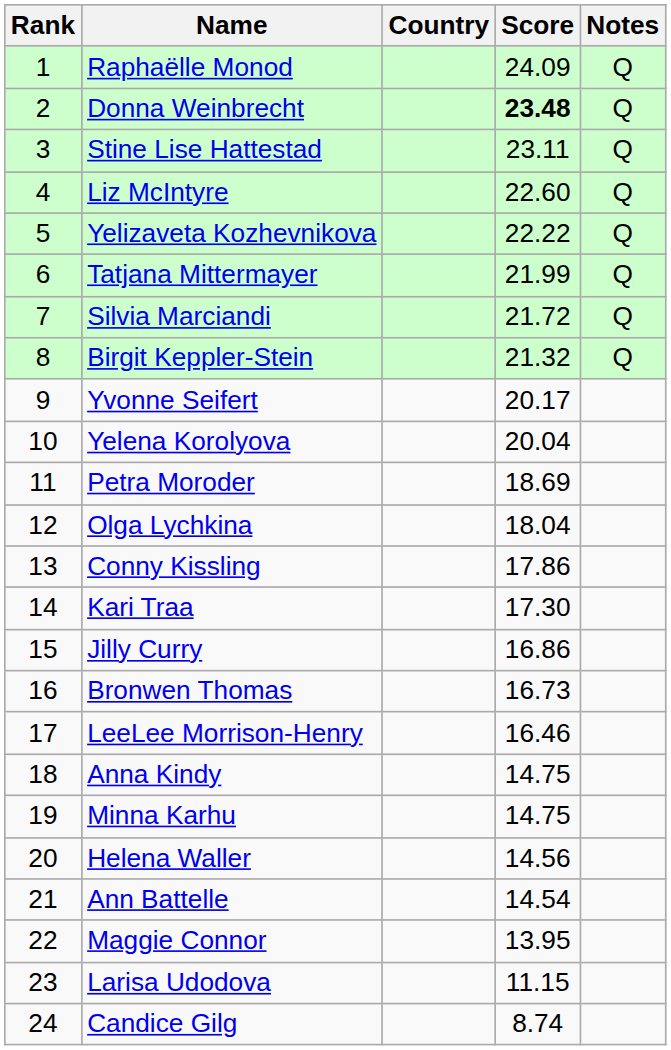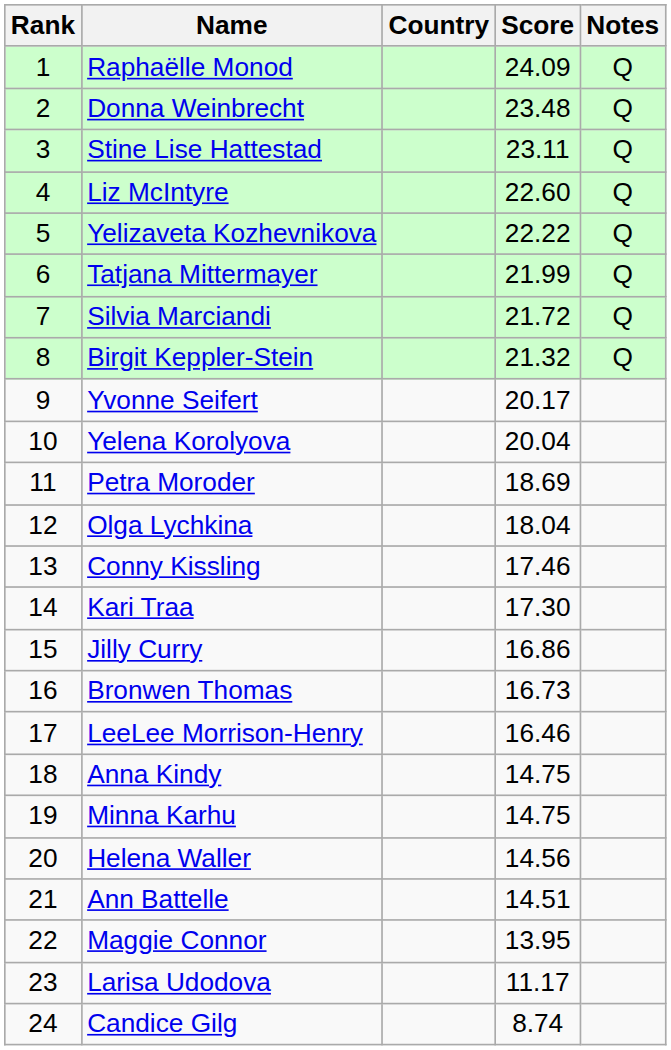 <table class="wikitable sortable" style="text-align:center">
 <tr>
 <th>Rank</th>
 <th>Name</th>
 <th>Country</th>
 <th>Score</th>
 <th>Notes</th>
 </tr>
 <tr bgcolor="#ccffcc">
 <td>1</td>
 <td align=left><a href='#'>Raphaëlle Monod</a></td>
 <td align=left></td>
 <td>24.09</td>
 <td>Q</td>
 </tr>
 <tr bgcolor=#ccffcc>
 <td>2</td>
 <td align=left><a href='#'>Donna Weinbrecht</a></td>
 <td align=left></td>
-<td><strong>23.48</strong></td>
+<td>23.48</td>
 <td>Q</td>
 </tr>
 <tr bgcolor=#ccffcc>
 <td>3</td>
 <td align=left><a href='#'>Stine Lise Hattestad</a></td>
 <td align=left></td>
 <td>23.11</td>
 <td>Q</td>
 </tr>
 <tr bgcolor=#ccffcc>
 <td>4</td>
 <td align=left><a href='#'>Liz McIntyre</a></td>
 <td align=left></td>
 <td>22.60</td>
 <td>Q</td>
 </tr>
 <tr bgcolor=#ccffcc>
 <td>5</td>
 <td align=left><a href='#'>Yelizaveta Kozhevnikova</a></td>
 <td align=left></td>
 <td>22.22</td>
 <td>Q</td>
 </tr>
 <tr bgcolor=#ccffcc>
 <td>6</td>
 <td align=left><a href='#'>Tatjana Mittermayer</a></td>
 <td align=left></td>
 <td>21.99</td>
 <td>Q</td>
 </tr>
 <tr bgcolor=#ccffcc>
 <td>7</td>
 <td align=left><a href='#'>Silvia Marciandi</a></td>
 <td align=left></td>
 <td>21.72</td>
 <td>Q</td>
 </tr>
 <tr bgcolor=#ccffcc>
 <td>8</td>
 <td align=left><a href='#'>Birgit Keppler-Stein</a></td>
 <td align=left></td>
 <td>21.32</td>
 <td>Q</td>
 </tr>
 <tr>
 <td>9</td>
 <td align=left><a href='#'>Yvonne Seifert</a></td>
 <td align=left></td>
 <td>20.17</td>
 <td></td>
 </tr>
 <tr>
 <td>10</td>
 <td align=left><a href='#'>Yelena Korolyova</a></td>
 <td align=left></td>
 <td>20.04</td>
 <td></td>
 </tr>
 <tr>
 <td>11</td>
 <td align=left><a href='#'>Petra Moroder</a></td>
 <td align=left></td>
 <td>18.69</td>
 <td></td>
 </tr>
 <tr>
 <td>12</td>
 <td align=left><a href='#'>Olga Lychkina</a></td>
 <td align=left></td>
 <td>18.04</td>
 <td></td>
 </tr>
 <tr>
 <td>13</td>
 <td align=left><a href='#'>Conny Kissling</a></td>
 <td align=left></td>
-<td>17.86</td>
+<td>17.46</td>
 <td></td>
 </tr>
 <tr>
 <td>14</td>
 <td align=left><a href='#'>Kari Traa</a></td>
 <td align=left></td>
 <td>17.30</td>
 <td></td>
 </tr>
 <tr>
 <td>15</td>
 <td align=left><a href='#'>Jilly Curry</a></td>
 <td align=left></td>
 <td>16.86</td>
 <td></td>
 </tr>
 <tr>
 <td>16</td>
 <td align=left><a href='#'>Bronwen Thomas</a></td>
 <td align=left></td>
 <td>16.73</td>
 <td></td>
 </tr>
 <tr>
 <td>17</td>
 <td align=left><a href='#'>LeeLee Morrison-Henry</a></td>
 <td align=left></td>
 <td>16.46</td>
 <td></td>
 </tr>
 <tr>
 <td>18</td>
 <td align=left><a href='#'>Anna Kindy</a></td>
 <td align=left></td>
 <td>14.75</td>
 <td></td>
 </tr>
 <tr>
 <td>19</td>
 <td align=left><a href='#'>Minna Karhu</a></td>
 <td align=left></td>
 <td>14.75</td>
 <td></td>
 </tr>
 <tr>
 <td>20</td>
 <td align=left><a href='#'>Helena Waller</a></td>
 <td align=left></td>
 <td>14.56</td>
 <td></td>
 </tr>
 <tr>
 <td>21</td>
 <td align=left><a href='#'>Ann Battelle</a></td>
 <td align=left></td>
-<td>14.54</td>
+<td>14.51</td>
 <td></td>
 </tr>
 <tr>
 <td>22</td>
 <td align=left><a href='#'>Maggie Connor</a></td>
 <td align=left></td>
 <td>13.95</td>
 <td></td>
 </tr>
 <tr>
 <td>23</td>
 <td align=left><a href='#'>Larisa Udodova</a></td>
 <td align=left></td>
-<td>11.15</td>
+<td>11.17</td>
 <td></td>
 </tr>
 <tr>
 <td>24</td>
 <td align=left><a href='#'>Candice Gilg</a></td>
 <td align=left></td>
 <td>8.74</td>
 <td></td>
 </tr>
 </table>
